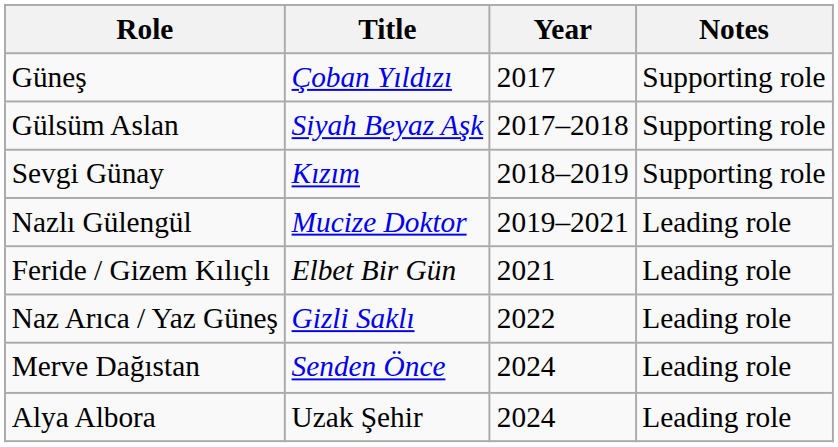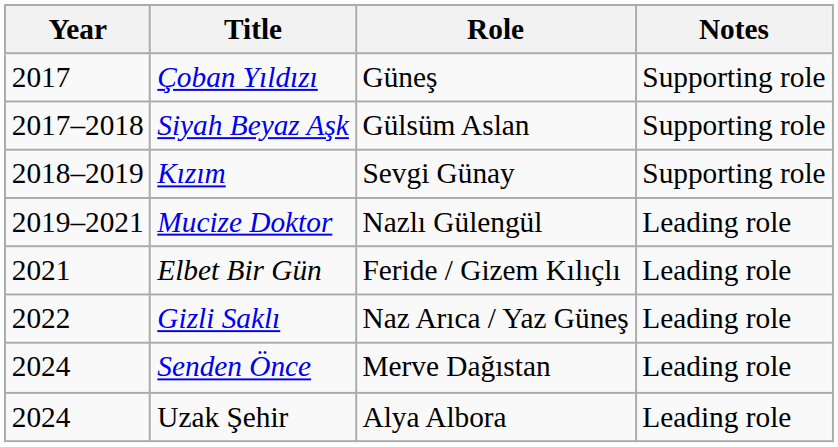 <table class="wikitable" style="font-size: 95%;">
 <tr>
+<th>Year</th>
+<th>Title</th>
 <th>Role</th>
-<th>Title</th>
-<th>Year</th>
 <th>Notes</th>
 </tr>
 <tr>
+<td>2017</td>
+<td><em><a href='#'>Çoban Yıldızı</a></em></td>
 <td>Güneş</td>
-<td><em><a href='#'>Çoban Yıldızı</a></em></td>
-<td>2017</td>
 <td>Supporting role</td>
 </tr>
 <tr>
+<td>2017–2018</td>
+<td><em><a href='#'>Siyah Beyaz Aşk</a></em></td>
 <td>Gülsüm Aslan</td>
-<td><em><a href='#'>Siyah Beyaz Aşk</a></em></td>
-<td>2017–2018</td>
 <td>Supporting role</td>
 </tr>
 <tr>
+<td>2018–2019</td>
+<td><em><a href='#'>Kızım</a></em></td>
 <td>Sevgi Günay</td>
-<td><em><a href='#'>Kızım</a></em></td>
-<td>2018–2019</td>
 <td>Supporting role</td>
 </tr>
 <tr>
+<td>2019–2021</td>
+<td><em><a href='#'>Mucize Doktor</a></em></td>
 <td>Nazlı Gülengül</td>
-<td><em><a href='#'>Mucize Doktor</a></em></td>
-<td>2019–2021</td>
 <td>Leading role</td>
 </tr>
 <tr>
+<td>2021</td>
+<td><em>Elbet Bir Gün</em></td>
 <td>Feride / Gizem Kılıçlı</td>
-<td><em>Elbet Bir Gün</em></td>
-<td>2021</td>
 <td>Leading role</td>
 </tr>
 <tr>
+<td>2022</td>
+<td><em><a href='#'>Gizli Saklı</a></em></td>
 <td>Naz Arıca / Yaz Güneş</td>
-<td><em><a href='#'>Gizli Saklı</a></em></td>
-<td>2022</td>
 <td>Leading role</td>
 </tr>
 <tr>
+<td>2024</td>
+<td><em><a href='#'>Senden Önce</a></em></td>
 <td>Merve Dağıstan</td>
-<td><em><a href='#'>Senden Önce</a></em></td>
-<td>2024</td>
 <td>Leading role</td>
 </tr>
 <tr>
+<td>2024</td>
+<td>Uzak Şehir</td>
 <td>Alya Albora</td>
-<td>Uzak Şehir</td>
-<td>2024</td>
 <td>Leading role</td>
 </tr>
 </table>
